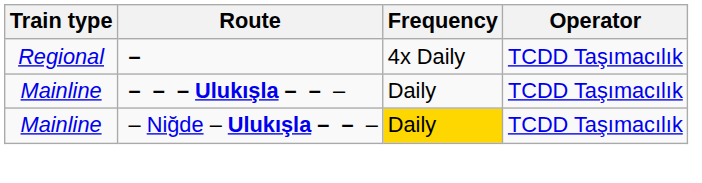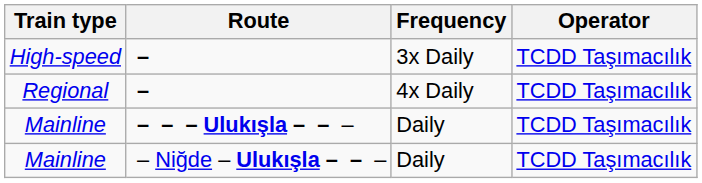 <table class="wikitable">
 <tr>
 <th>Train type</th>
 <th>Route</th>
 <th>Frequency</th>
 <th>Operator</th>
+</tr>
+<tr>
+<td align="center"><em><a href='#'>High-speed</a></em></td>
+<td><strong> – </strong></td>
+<td>3x Daily</td>
+<td><a href='#'>TCDD Taşımacılık</a></td>
 </tr>
 <tr>
 <td align="center"><em><a href='#'>Regional</a></em></td>
 <td><strong> – </strong></td>
 <td>4x Daily</td>
 <td><a href='#'>TCDD Taşımacılık</a></td>
 </tr>
 <tr>
 <td align="center"><em><a href='#'>Mainline</a></em></td>
 <td><strong> –  –  – <a href='#'>Ulukışla</a> –  – </strong> – </td>
 <td>Daily</td>
 <td><a href='#'>TCDD Taşımacılık</a></td>
 </tr>
 <tr>
 <td align="center"><em><a href='#'>Mainline</a></em></td>
 <td> – <a href='#'>Niğde</a> – <strong><a href='#'>Ulukışla</a> –  – </strong> – </td>
-<td style="background: gold;">Daily</td>
+<td>Daily</td>
 <td><a href='#'>TCDD Taşımacılık</a></td>
 </tr>
 </table>
